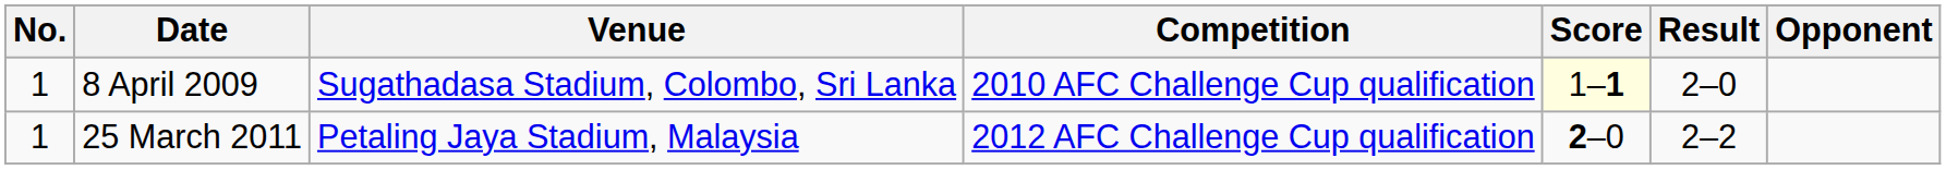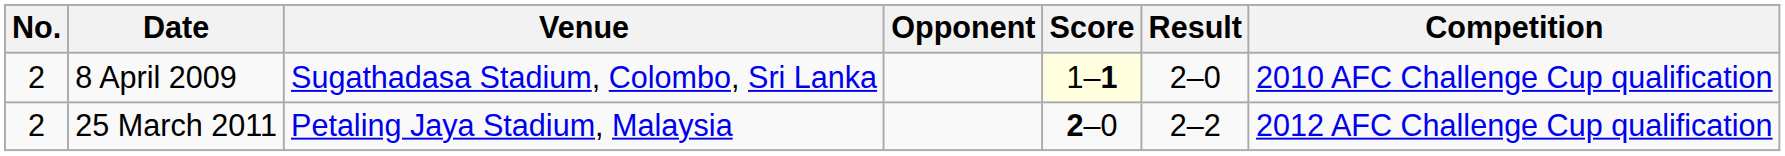 <table class="wikitable plainrowheaders sortable">
 <tr>
 <th scope="col">No.</th>
 <th scope="col">Date</th>
 <th scope="col">Venue</th>
-<th scope="col">Competition</th>
+<th scope="col">Opponent</th>
 <th scope="col">Score</th>
 <th scope="col">Result</th>
-<th scope="col">Opponent</th>
+<th scope="col">Competition</th>
 </tr>
 <tr>
-<td align="center">1</td>
+<td align="center">2</td>
 <td>8 April 2009</td>
 <td><a href='#'>Sugathadasa Stadium</a>, <a href='#'>Colombo</a>, <a href='#'>Sri Lanka</a></td>
-<td><a href='#'>2010 AFC Challenge Cup qualification</a></td>
+<td></td>
 <td align="center" style="background: lightyellow;">1–<strong>1</strong></td>
 <td align="center">2–0</td>
-<td></td>
+<td><a href='#'>2010 AFC Challenge Cup qualification</a></td>
 </tr>
 <tr>
-<td align="center">1</td>
+<td align="center">2</td>
 <td>25 March 2011</td>
 <td><a href='#'>Petaling Jaya Stadium</a>, <a href='#'>Malaysia</a></td>
-<td><a href='#'>2012 AFC Challenge Cup qualification</a></td>
+<td></td>
 <td align="center"><strong>2</strong>–0</td>
 <td align="center">2–2</td>
-<td></td>
+<td><a href='#'>2012 AFC Challenge Cup qualification</a></td>
 </tr>
 </table>
